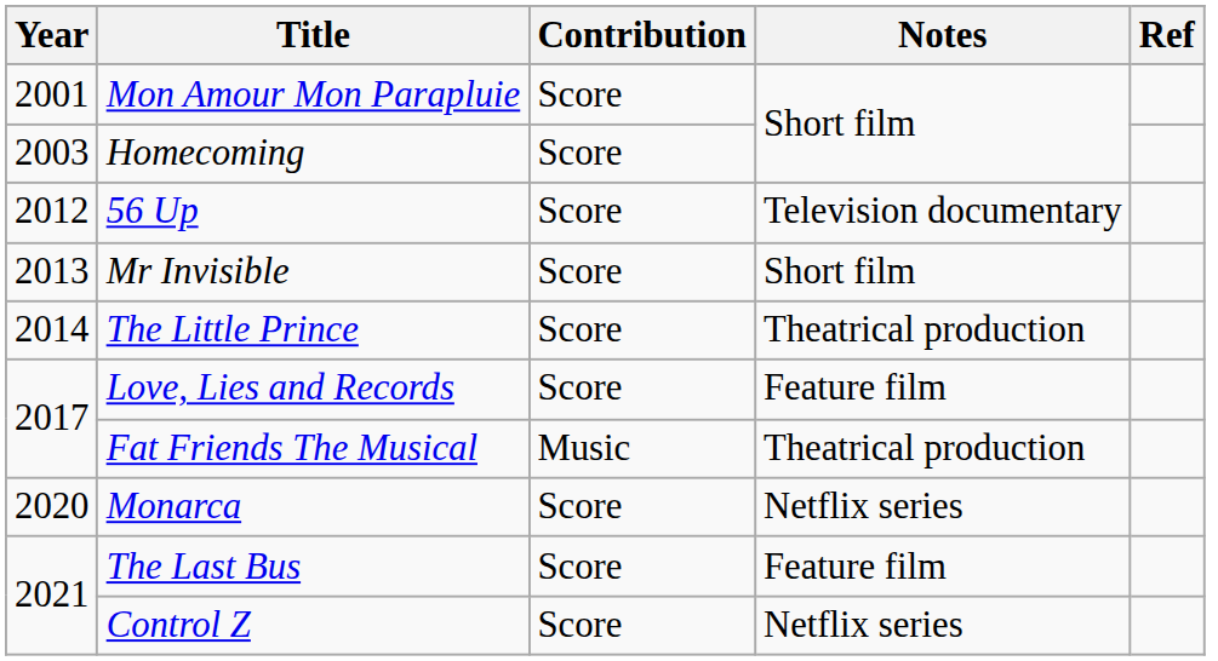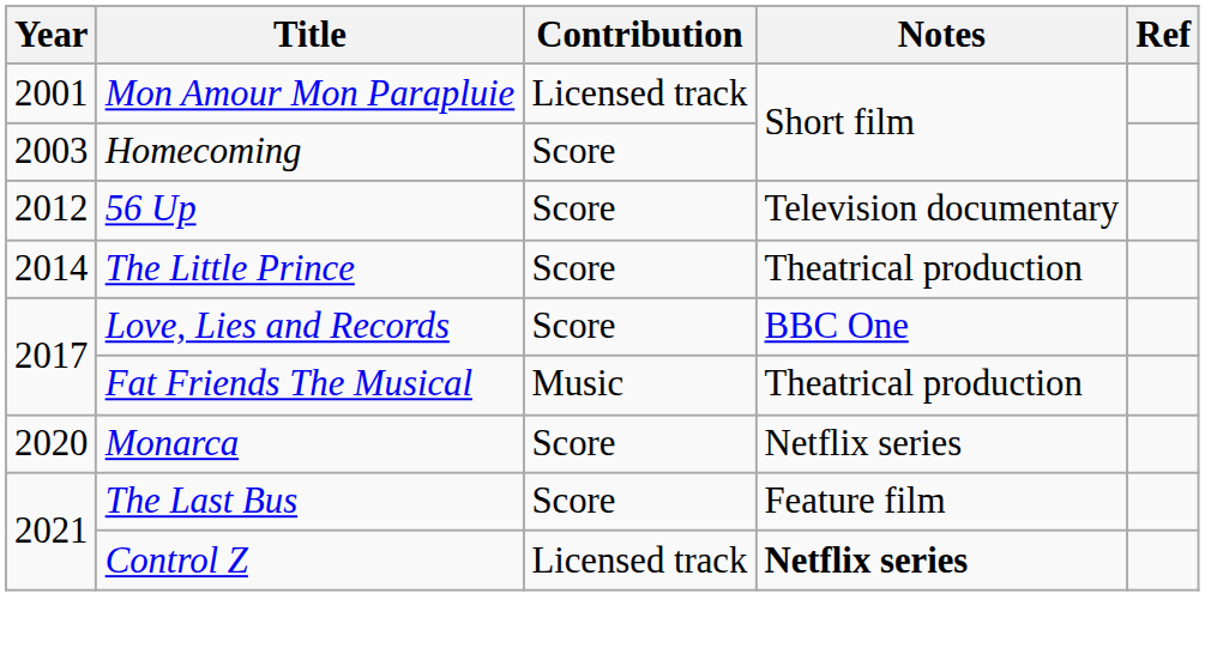 <table class="wikitable plainrowheaders sortable">
 <tr>
 <th scope="col">Year</th>
 <th scope="col">Title</th>
 <th>Contribution</th>
 <th class="unsortable">Notes</th>
 <th class="unsortable">Ref</th>
 </tr>
 <tr>
 <td>2001</td>
 <td><em><a href='#'>Mon Amour Mon Parapluie</a></em></td>
-<td>Score</td>
+<td>Licensed track</td>
 <td rowspan="2">Short film</td>
 <td></td>
 </tr>
 <tr>
 <td>2003</td>
 <td><em>Homecoming</em></td>
 <td>Score</td>
 <td></td>
 </tr>
 <tr>
 <td>2012</td>
 <td><em><a href='#'>56 Up</a></em></td>
 <td>Score</td>
 <td>Television documentary</td>
 <td></td>
 </tr>
 <tr>
-<td>2013</td>
-<td><em>Mr Invisible</em></td>
-<td>Score</td>
-<td>Short film</td>
-<td></td>
-</tr>
-<tr>
 <td>2014</td>
 <td><em><a href='#'>The Little Prince</a></em></td>
 <td>Score</td>
 <td>Theatrical production</td>
 <td></td>
 </tr>
 <tr>
 <td rowspan="2">2017</td>
 <td><em><a href='#'>Love, Lies and Records</a></em></td>
 <td>Score</td>
-<td>Feature film</td>
+<td><a href='#'>BBC One</a></td>
 <td></td>
 </tr>
 <tr>
 <td><em><a href='#'>Fat Friends The Musical</a></em></td>
 <td>Music</td>
 <td>Theatrical production</td>
 <td></td>
 </tr>
 <tr>
 <td>2020</td>
 <td><em><a href='#'>Monarca</a></em></td>
 <td>Score</td>
 <td>Netflix series</td>
 <td></td>
 </tr>
 <tr>
 <td rowspan="2">2021</td>
 <td><em><a href='#'>The Last Bus</a></em></td>
 <td>Score</td>
 <td>Feature film</td>
 <td></td>
 </tr>
 <tr>
 <td><em><a href='#'>Control Z</a></em></td>
-<td>Score</td>
-<td>Netflix series</td>
+<td>Licensed track</td>
+<td><strong>Netflix series</strong></td>
 <td></td>
 </tr>
 </table>
